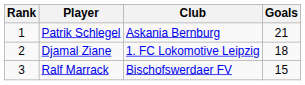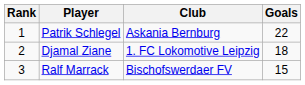 <table class="wikitable" style="text-align:center">
 <tr>
 <th>Rank</th>
 <th>Player</th>
 <th>Club</th>
 <th>Goals</th>
 </tr>
 <tr>
 <td>1</td>
 <td align="left"> <a href='#'>Patrik Schlegel</a></td>
 <td align="left"><a href='#'>Askania Bernburg</a></td>
-<td>21</td>
+<td>22</td>
 </tr>
 <tr>
 <td>2</td>
 <td align="left"> <a href='#'>Djamal Ziane</a></td>
 <td align="left"><a href='#'>1. FC Lokomotive Leipzig</a></td>
 <td>18</td>
 </tr>
 <tr>
 <td>3</td>
 <td align="left"> <a href='#'>Ralf Marrack</a></td>
 <td align="left"><a href='#'>Bischofswerdaer FV</a></td>
 <td>15</td>
 </tr>
 </table>
